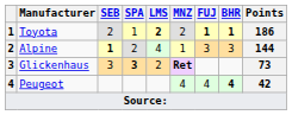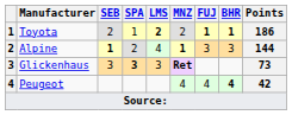 <table class="wikitable" style="font-size:85%; text-align:center;">
 <tr>
 <th></th>
 <th>Manufacturer</th>
 <th><a href='#'>SEB</a><br></th>
 <th><a href='#'>SPA</a><br></th>
 <th><a href='#'>LMS</a><br></th>
 <th><a href='#'>MNZ</a><br></th>
 <th><a href='#'>FUJ</a><br></th>
 <th><a href='#'>BHR</a><br></th>
 <th>Points</th>
 </tr>
 <tr>
 <th>1</th>
 <td align=left> <a href='#'>Toyota</a></td>
 <td style="background:#dfdfdf;">2</td>
 <td style="background:#ffffbb;">1</td>
 <td style="background:#ffffbb;"><strong>2</strong></td>
 <td style="background:#dfdfdf;">2</td>
 <td style="background:#ffffbb;"><strong>1</strong></td>
 <td style="background:#ffffbf;"><strong>1</strong></td>
 <th>186</th>
 </tr>
 <tr>
 <th>2</th>
 <td align=left> <a href='#'>Alpine</a></td>
 <td style="background:#ffffbf;"><strong>1</strong></td>
 <td style="background:#dfdfdf;">2</td>
 <td style="background:#dfffdf;">4</td>
-<td style="background:#ffffbf;">1</td>
+<td style="background:#ffffbf;"><strong>1</strong></td>
 <td style="background:#ffdf9f;">3</td>
 <td style="background:#ffdf9f;">3</td>
 <th>144</th>
 </tr>
 <tr>
 <th>3</th>
 <td align=left> <a href='#'>Glickenhaus</a></td>
 <td style="background:#ffdf9f;">3</td>
 <td style="background:#ffdf9f;"><strong>3</strong></td>
-<td style="background:#ffdf9f;">2</td>
+<td style="background:#ffdf9f;">3</td>
 <td style="background:#efcfff;"><strong>Ret</strong></td>
 <td></td>
 <td></td>
 <th>73</th>
 </tr>
 <tr>
 <th>4</th>
 <td align=left> <a href='#'>Peugeot</a></td>
 <td></td>
 <td></td>
 <td></td>
 <td style="background:#dfffdf;">4</td>
 <td style="background:#dfffdf;">4</td>
 <td style="background:#dfffdf;"><strong>4</strong></td>
 <th>42</th>
 </tr>
 <tr class="sortbottom">
 <td colspan="9" style="background-color:#EAECF0;text-align:center"><strong>Source:</strong></td>
 </tr>
 </table>
